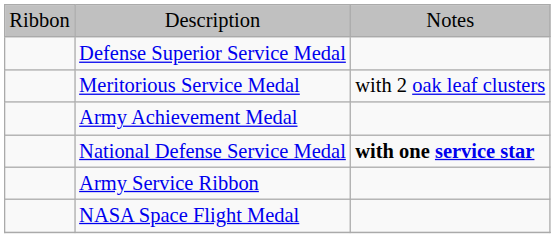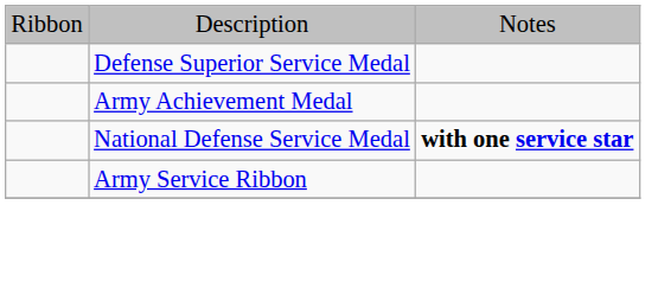 <table class="wikitable">
 <tr>
 <td bgcolor="silver" align="center">Ribbon</td>
 <td bgcolor="silver" align="center">Description</td>
 <td bgcolor="silver" align="center">Notes</td>
 </tr>
 <tr>
 <td></td>
 <td><a href='#'>Defense Superior Service Medal</a></td>
 <td></td>
-</tr>
-<tr>
-<td></td>
-<td><a href='#'>Meritorious Service Medal</a></td>
-<td>with 2 <a href='#'>oak leaf clusters</a></td>
 </tr>
 <tr>
 <td></td>
 <td><a href='#'>Army Achievement Medal</a></td>
 <td></td>
 </tr>
 <tr>
 <td></td>
 <td><a href='#'>National Defense Service Medal</a></td>
 <td><strong>with one <a href='#'>service star</a></strong></td>
 </tr>
 <tr>
 <td></td>
 <td><a href='#'>Army Service Ribbon</a></td>
 <td></td>
 </tr>
 <tr>
-<td></td>
-<td><a href='#'>NASA Space Flight Medal</a></td>
-<td></td>
-</tr>
-<tr>
 </tr>
 </table>
